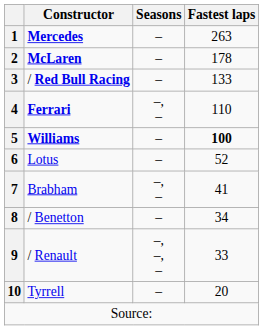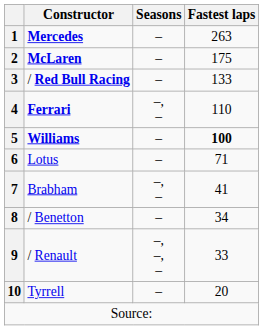 <table class="wikitable">
 <tr>
 <th></th>
 <th>Constructor</th>
 <th>Seasons</th>
 <th>Fastest laps</th>
 </tr>
 <tr align="center">
 <th>1</th>
 <td align="left"> <strong><a href='#'>Mercedes</a></strong></td>
 <td>–</td>
 <td>263</td>
 </tr>
 <tr align="center">
 <th>2</th>
 <td align="left"> <strong><a href='#'>McLaren</a></strong></td>
 <td>–</td>
-<td>178</td>
+<td>175</td>
 </tr>
 <tr align="center">
 <th>3</th>
 <td align="left">/ <strong><a href='#'>Red Bull Racing</a></strong></td>
 <td>–</td>
 <td>133</td>
 </tr>
 <tr align="center">
 <th>4</th>
 <td align="left"> <strong><a href='#'>Ferrari</a></strong></td>
 <td>–,<br>–</td>
 <td>110</td>
 </tr>
 <tr align="center">
 <th>5</th>
 <td align="left"> <strong><a href='#'>Williams</a></strong></td>
 <td>–</td>
 <td><strong>100</strong></td>
 </tr>
 <tr align="center">
 <th>6</th>
 <td align="left"> <a href='#'>Lotus</a></td>
 <td>–</td>
-<td>52</td>
+<td>71</td>
 </tr>
 <tr align="center">
 <th>7</th>
 <td align="left"> <a href='#'>Brabham</a></td>
 <td>–,<br>–</td>
 <td>41</td>
 </tr>
 <tr align="center">
 <th>8</th>
 <td align="left">/ <a href='#'>Benetton</a></td>
 <td>–</td>
 <td>34</td>
 </tr>
 <tr align="center">
 <th>9</th>
 <td align="left">/ <a href='#'>Renault</a></td>
 <td>–,<br>–,<br>–</td>
 <td>33</td>
 </tr>
 <tr align="center">
 <th>10</th>
 <td align="left"> <a href='#'>Tyrrell</a></td>
 <td>–</td>
 <td>20</td>
 </tr>
 <tr>
 <td colspan=4 align="center">Source:</td>
 </tr>
 </table>
